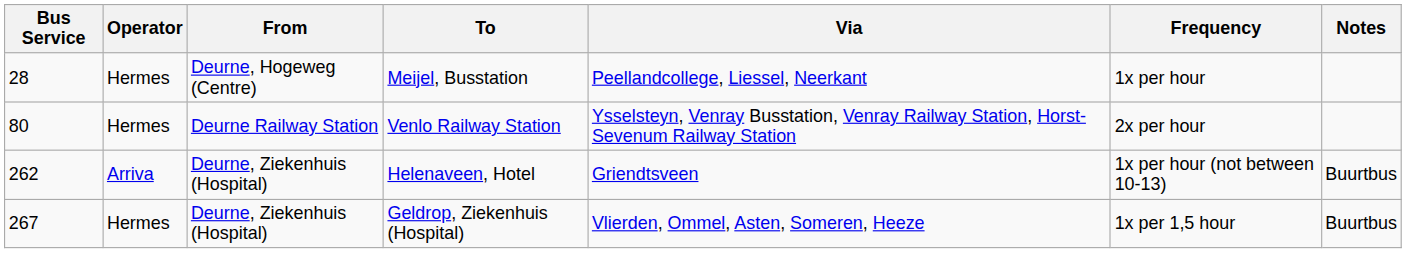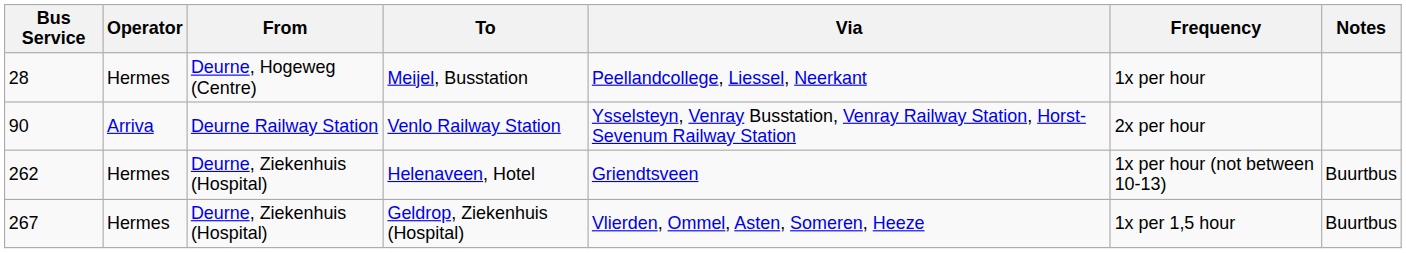 <table class="wikitable vatop">
 <tr>
 <th>Bus Service</th>
 <th>Operator</th>
 <th>From</th>
 <th>To</th>
 <th>Via</th>
 <th>Frequency</th>
 <th>Notes</th>
 </tr>
 <tr>
 <td>28</td>
 <td>Hermes</td>
 <td><a href='#'>Deurne</a>, Hogeweg (Centre)</td>
 <td><a href='#'>Meijel</a>, Busstation</td>
 <td><a href='#'>Peellandcollege</a>, <a href='#'>Liessel</a>, <a href='#'>Neerkant</a></td>
 <td>1x per hour</td>
 <td></td>
 </tr>
 <tr>
-<td>80</td>
-<td>Hermes</td>
+<td>90</td>
+<td><a href='#'>Arriva</a></td>
 <td><a href='#'>Deurne Railway Station</a></td>
 <td><a href='#'>Venlo Railway Station</a></td>
 <td><a href='#'>Ysselsteyn</a>, <a href='#'>Venray</a> Busstation, <a href='#'>Venray Railway Station</a>, <a href='#'>Horst-Sevenum Railway Station</a></td>
 <td>2x per hour</td>
 <td></td>
 </tr>
 <tr>
 <td>262</td>
-<td><a href='#'>Arriva</a></td>
+<td>Hermes</td>
 <td><a href='#'>Deurne</a>, Ziekenhuis (Hospital)</td>
 <td><a href='#'>Helenaveen</a>, Hotel</td>
 <td><a href='#'>Griendtsveen</a></td>
 <td>1x per hour (not between 10-13)</td>
 <td>Buurtbus</td>
 </tr>
 <tr>
 <td>267</td>
 <td>Hermes</td>
 <td><a href='#'>Deurne</a>, Ziekenhuis (Hospital)</td>
 <td><a href='#'>Geldrop</a>, Ziekenhuis (Hospital)</td>
 <td><a href='#'>Vlierden</a>, <a href='#'>Ommel</a>, <a href='#'>Asten</a>, <a href='#'>Someren</a>, <a href='#'>Heeze</a></td>
 <td>1x per 1,5 hour</td>
 <td>Buurtbus</td>
 </tr>
 </table>
